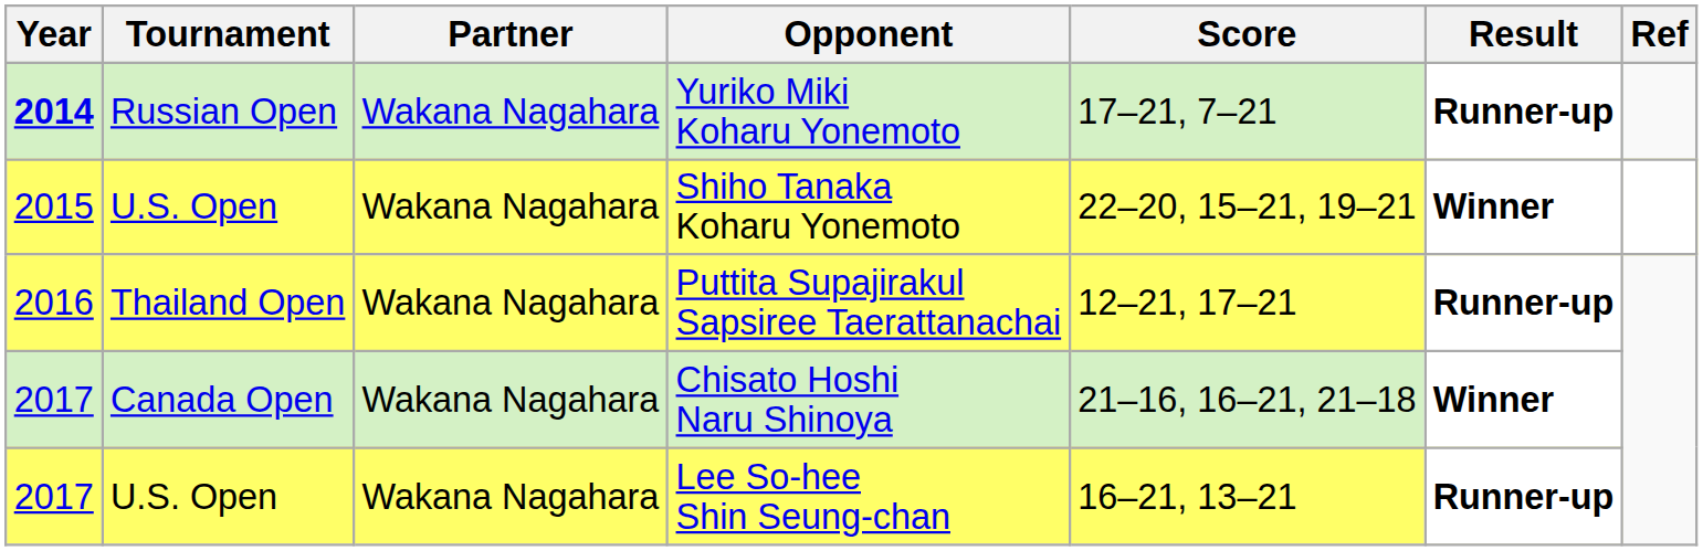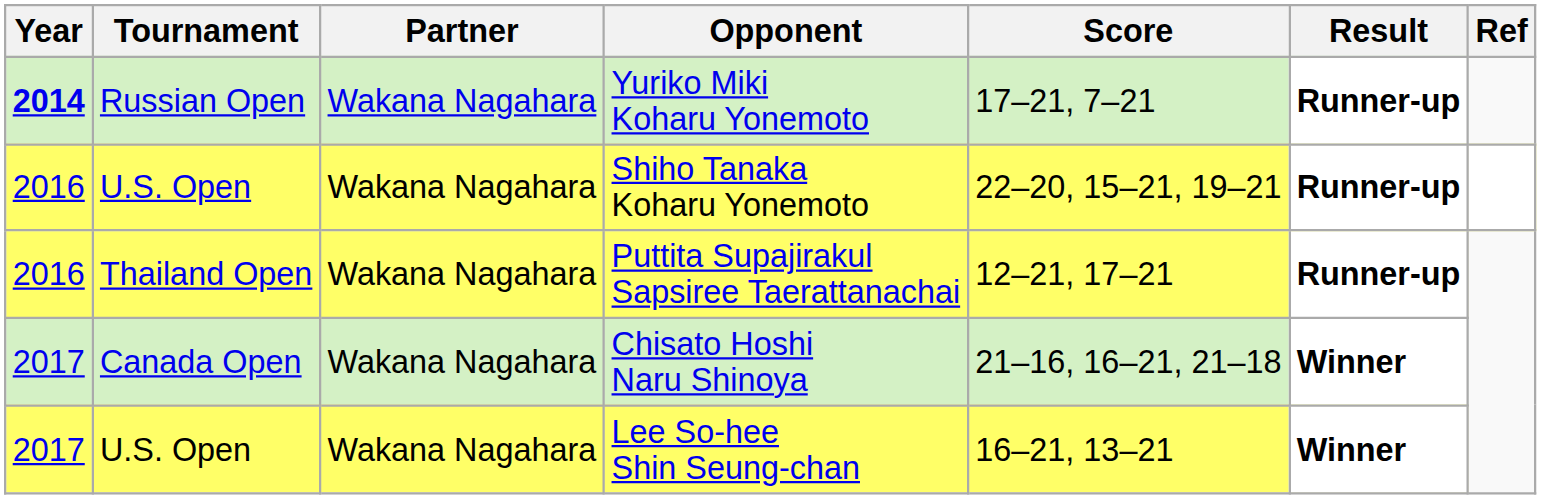 <table class="sortable wikitable" style="font-size: 90%">
 <tr>
 <th>Year</th>
 <th>Tournament</th>
 <th>Partner</th>
 <th>Opponent</th>
 <th>Score</th>
 <th>Result</th>
 <th>Ref</th>
 </tr>
 <tr style="background:#D4F1C5">
 <td align="center"><strong><a href='#'>2014</a></strong></td>
 <td align="left"><a href='#'>Russian Open</a></td>
 <td align="left"> <a href='#'>Wakana Nagahara</a></td>
 <td align="left"> <a href='#'>Yuriko Miki</a><br> <a href='#'>Koharu Yonemoto</a></td>
 <td align="left">17–21, 7–21</td>
 <td style="text-align:left; background:white"> <strong>Runner-up</strong></td>
 </tr>
 <tr style="background:#FFFF67">
-<td align="center"><a href='#'>2015</a></td>
+<td align="center"><a href='#'>2016</a></td>
 <td align="left"><a href='#'>U.S. Open</a></td>
 <td align="left"> Wakana Nagahara</td>
 <td align="left"> <a href='#'>Shiho Tanaka</a><br> Koharu Yonemoto</td>
 <td align="left">22–20, 15–21, 19–21</td>
-<td style="text-align:left; background:white"> <strong>Winner</strong></td>
+<td style="text-align:left; background:white"> <strong>Runner-up</strong></td>
 <td style="text-align:center; background:white"></td>
 </tr>
 <tr style="background:#FFFF67">
 <td align="center"><a href='#'>2016</a></td>
 <td align="left"><a href='#'>Thailand Open</a></td>
 <td align="left"> Wakana Nagahara</td>
 <td align="left"> <a href='#'>Puttita Supajirakul</a><br> <a href='#'>Sapsiree Taerattanachai</a></td>
 <td align="left">12–21, 17–21</td>
 <td style="text-align:left; background:white"> <strong>Runner-up</strong></td>
 </tr>
 <tr style="background:#D4F1C5">
 <td align="center"><a href='#'>2017</a></td>
 <td align="left"><a href='#'>Canada Open</a></td>
 <td align="left"> Wakana Nagahara</td>
 <td align="left"> <a href='#'>Chisato Hoshi</a><br> <a href='#'>Naru Shinoya</a></td>
 <td align="left">21–16, 16–21, 21–18</td>
 <td style="text-align:left; background:white"> <strong>Winner</strong></td>
 </tr>
 <tr style="background:#FFFF67">
 <td align="center"><a href='#'>2017</a></td>
 <td align="left">U.S. Open</td>
 <td align="left"> Wakana Nagahara</td>
 <td align="left"> <a href='#'>Lee So-hee</a><br> <a href='#'>Shin Seung-chan</a></td>
 <td align="left">16–21, 13–21</td>
-<td style="text-align:left; background:white"> <strong>Runner-up</strong></td>
+<td style="text-align:left; background:white"> <strong>Winner</strong></td>
 </tr>
 </table>
